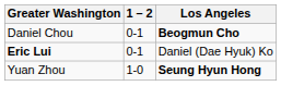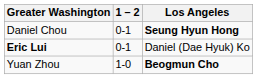 <table class="wikitable">
 <tr>
 <th>Greater Washington</th>
 <th>1 – 2</th>
 <th>Los Angeles</th>
 </tr>
 <tr>
 <td>Daniel Chou</td>
 <td>0-1</td>
-<td><strong>Beogmun Cho</strong></td>
+<td><strong>Seung Hyun Hong</strong></td>
 </tr>
 <tr>
 <td><strong>Eric Lui</strong></td>
 <td>0-1</td>
 <td>Daniel (Dae Hyuk) Ko</td>
 </tr>
 <tr>
 <td>Yuan Zhou</td>
 <td>1-0</td>
-<td><strong>Seung Hyun Hong</strong></td>
+<td><strong>Beogmun Cho</strong></td>
 </tr>
 </table>
